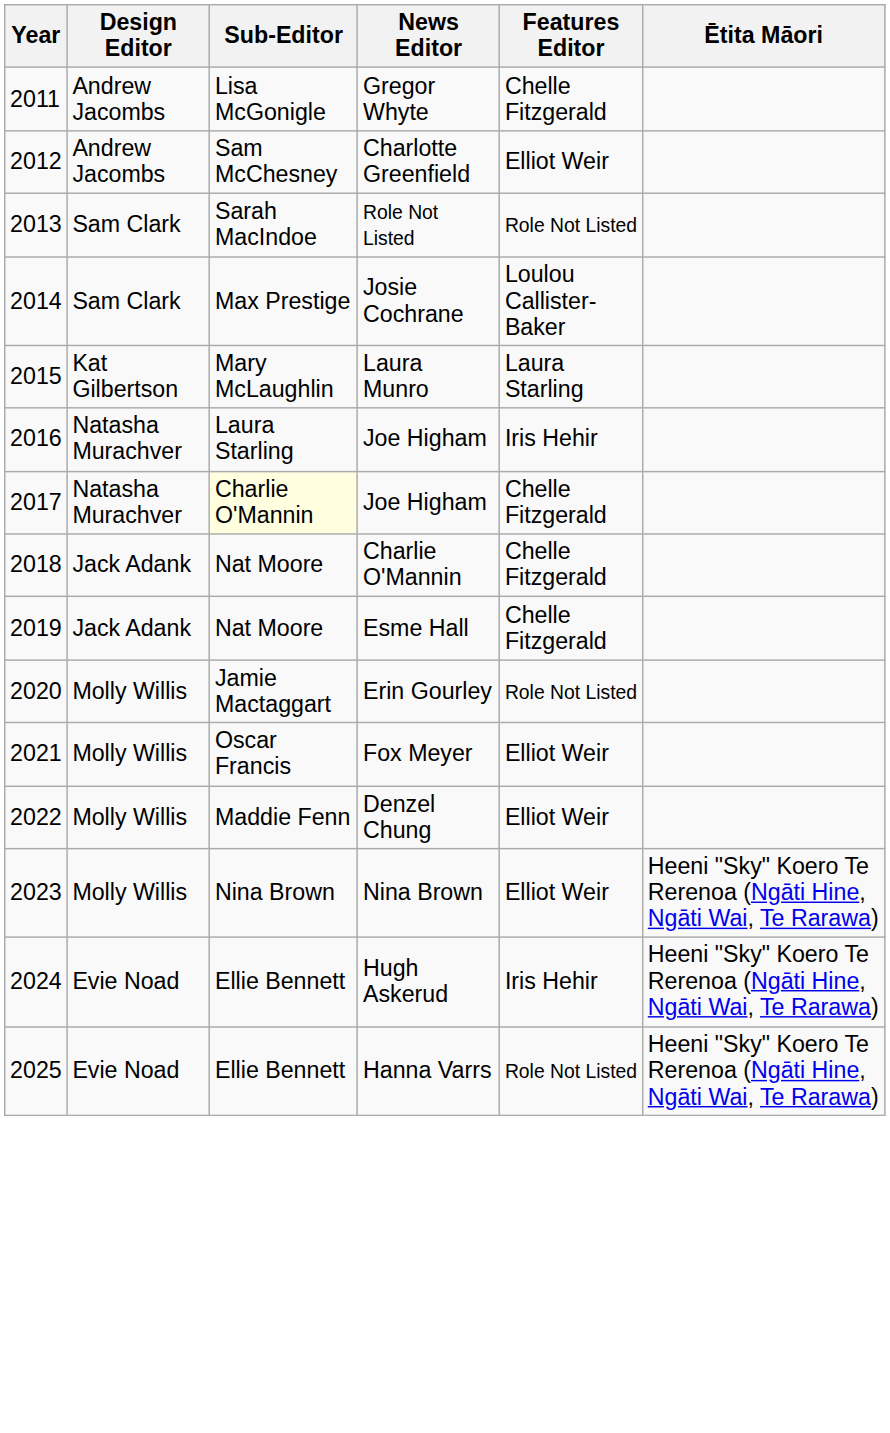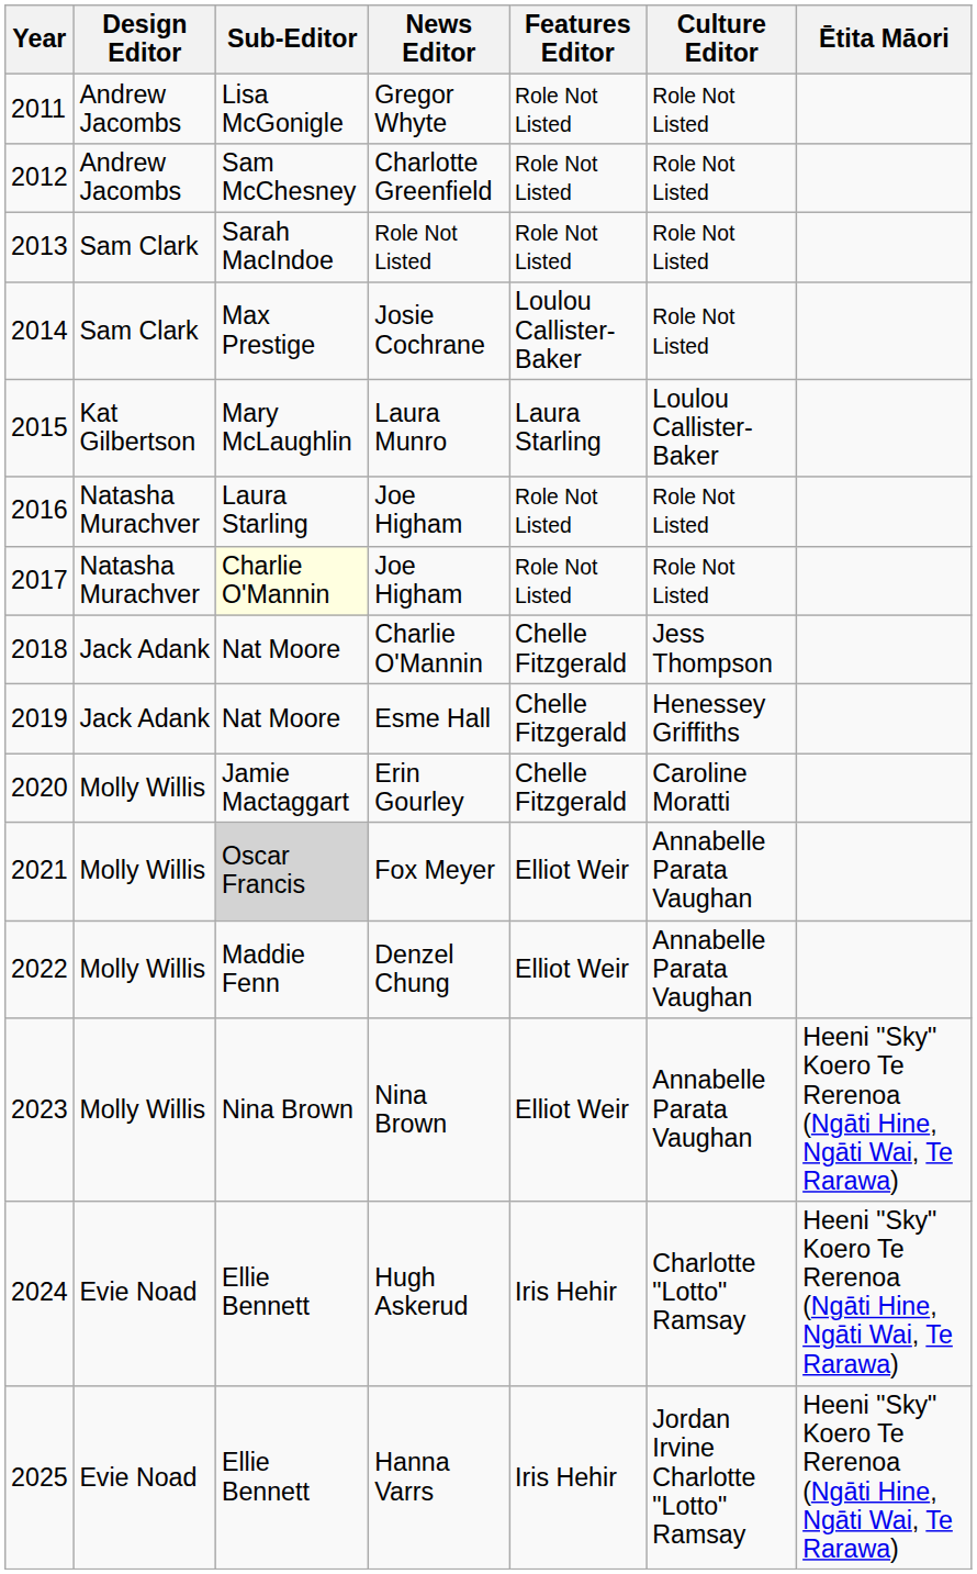 <table class="wikitable">
 <tr>
 <th>Year</th>
 <th>Design Editor</th>
 <th>Sub-Editor</th>
 <th>News Editor</th>
 <th>Features Editor</th>
+<th>Culture Editor</th>
 <th>Ētita Māori</th>
 </tr>
 <tr>
 <td>2011</td>
 <td>Andrew Jacombs</td>
 <td>Lisa McGonigle</td>
 <td>Gregor Whyte</td>
-<td>Chelle Fitzgerald</td>
+<td><small>Role Not Listed</small></td>
+<td><small>Role Not Listed</small></td>
 <td></td>
 </tr>
 <tr>
 <td>2012</td>
 <td>Andrew Jacombs</td>
 <td>Sam McChesney</td>
 <td>Charlotte Greenfield</td>
-<td>Elliot Weir</td>
+<td><small>Role Not Listed</small></td>
+<td><small>Role Not Listed</small></td>
 <td></td>
 </tr>
 <tr>
 <td>2013</td>
 <td>Sam Clark</td>
 <td>Sarah MacIndoe</td>
+<td><small>Role Not Listed</small></td>
 <td><small>Role Not Listed</small></td>
 <td><small>Role Not Listed</small></td>
 <td></td>
 </tr>
 <tr>
 <td>2014</td>
 <td>Sam Clark</td>
 <td>Max Prestige</td>
 <td>Josie Cochrane</td>
 <td>Loulou Callister-Baker</td>
+<td><small>Role Not Listed</small></td>
 <td></td>
 </tr>
 <tr>
 <td>2015</td>
 <td>Kat Gilbertson</td>
 <td>Mary McLaughlin</td>
 <td>Laura Munro</td>
 <td>Laura Starling</td>
+<td>Loulou Callister-Baker</td>
 <td></td>
 </tr>
 <tr>
 <td>2016</td>
 <td>Natasha Murachver</td>
 <td>Laura Starling</td>
 <td>Joe Higham</td>
-<td>Iris Hehir</td>
+<td><small>Role Not Listed</small></td>
+<td><small>Role Not Listed</small></td>
 <td></td>
 </tr>
 <tr>
 <td>2017</td>
 <td>Natasha Murachver</td>
 <td style="background: lightyellow;">Charlie O'Mannin</td>
 <td>Joe Higham</td>
-<td>Chelle Fitzgerald</td>
+<td><small>Role Not Listed</small></td>
+<td><small>Role Not Listed</small></td>
 <td></td>
 </tr>
 <tr>
 <td>2018</td>
 <td>Jack Adank</td>
 <td>Nat Moore</td>
 <td>Charlie O'Mannin</td>
 <td>Chelle Fitzgerald</td>
+<td>Jess Thompson</td>
 <td></td>
 </tr>
 <tr>
 <td>2019</td>
 <td>Jack Adank</td>
 <td>Nat Moore</td>
 <td>Esme Hall</td>
 <td>Chelle Fitzgerald</td>
+<td>Henessey Griffiths</td>
 <td></td>
 </tr>
 <tr>
 <td>2020</td>
 <td>Molly Willis</td>
 <td>Jamie Mactaggart</td>
 <td>Erin Gourley</td>
-<td><small>Role Not Listed</small></td>
+<td>Chelle Fitzgerald</td>
+<td>Caroline Moratti</td>
 <td></td>
 </tr>
 <tr>
 <td>2021</td>
 <td>Molly Willis</td>
-<td>Oscar Francis</td>
+<td style="background: lightgrey;">Oscar Francis</td>
 <td>Fox Meyer</td>
 <td>Elliot Weir</td>
+<td>Annabelle Parata Vaughan</td>
 <td></td>
 </tr>
 <tr>
 <td>2022</td>
 <td>Molly Willis</td>
 <td>Maddie Fenn</td>
 <td>Denzel Chung</td>
 <td>Elliot Weir</td>
+<td>Annabelle Parata Vaughan</td>
 <td></td>
 </tr>
 <tr>
 <td>2023</td>
 <td>Molly Willis</td>
 <td>Nina Brown</td>
 <td>Nina Brown</td>
 <td>Elliot Weir</td>
+<td>Annabelle Parata Vaughan</td>
 <td>Heeni "Sky" Koero Te Rerenoa (<a href='#'>Ngāti Hine</a>, <a href='#'>Ngāti Wai</a>, <a href='#'>Te Rarawa</a>)</td>
 </tr>
 <tr>
 <td>2024</td>
 <td>Evie Noad</td>
 <td>Ellie Bennett</td>
 <td>Hugh Askerud</td>
 <td>Iris Hehir</td>
+<td>Charlotte "Lotto" Ramsay</td>
 <td>Heeni "Sky" Koero Te Rerenoa (<a href='#'>Ngāti Hine</a>, <a href='#'>Ngāti Wai</a>, <a href='#'>Te Rarawa</a>)</td>
 </tr>
 <tr>
 <td>2025</td>
 <td>Evie Noad</td>
 <td>Ellie Bennett</td>
 <td>Hanna Varrs</td>
-<td><small>Role Not Listed</small></td>
+<td>Iris Hehir</td>
+<td>Jordan Irvine<br>Charlotte "Lotto" Ramsay</td>
 <td>Heeni "Sky" Koero Te Rerenoa (<a href='#'>Ngāti Hine</a>, <a href='#'>Ngāti Wai</a>, <a href='#'>Te Rarawa</a>)</td>
 </tr>
 </table>
